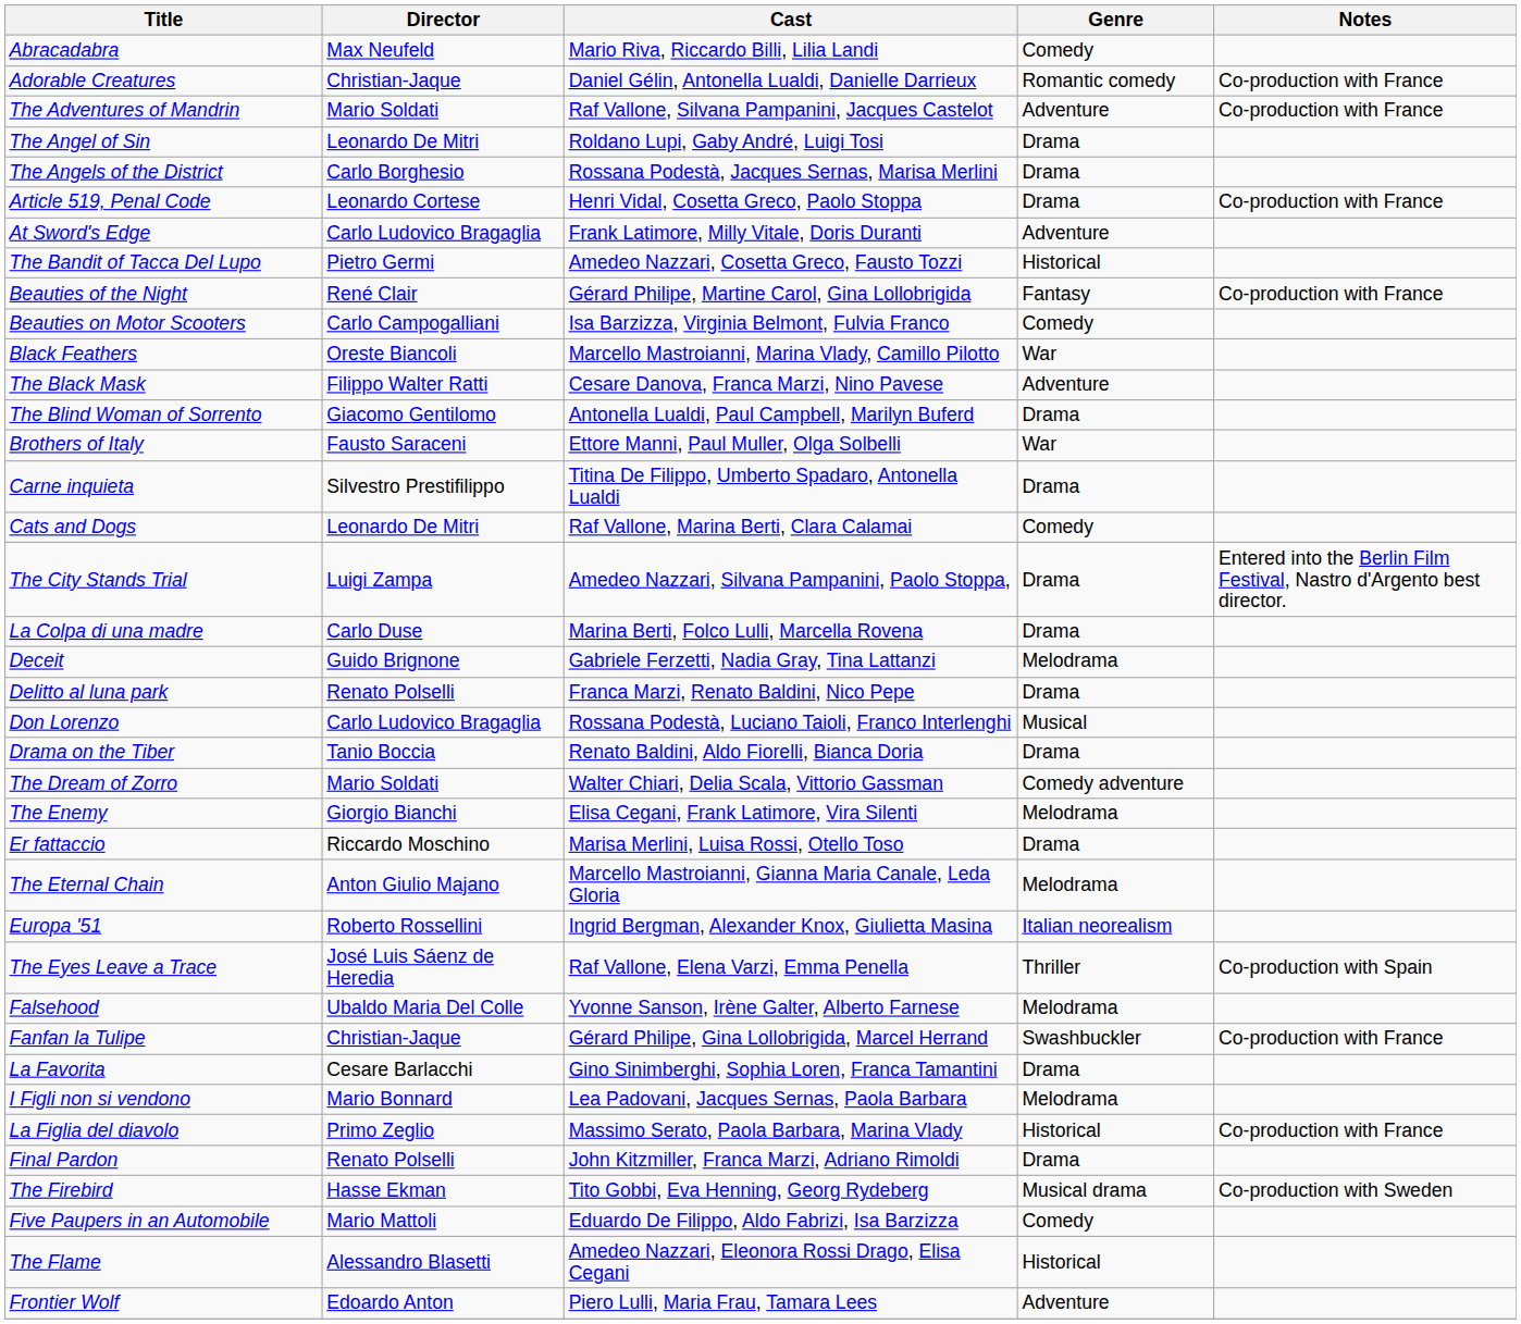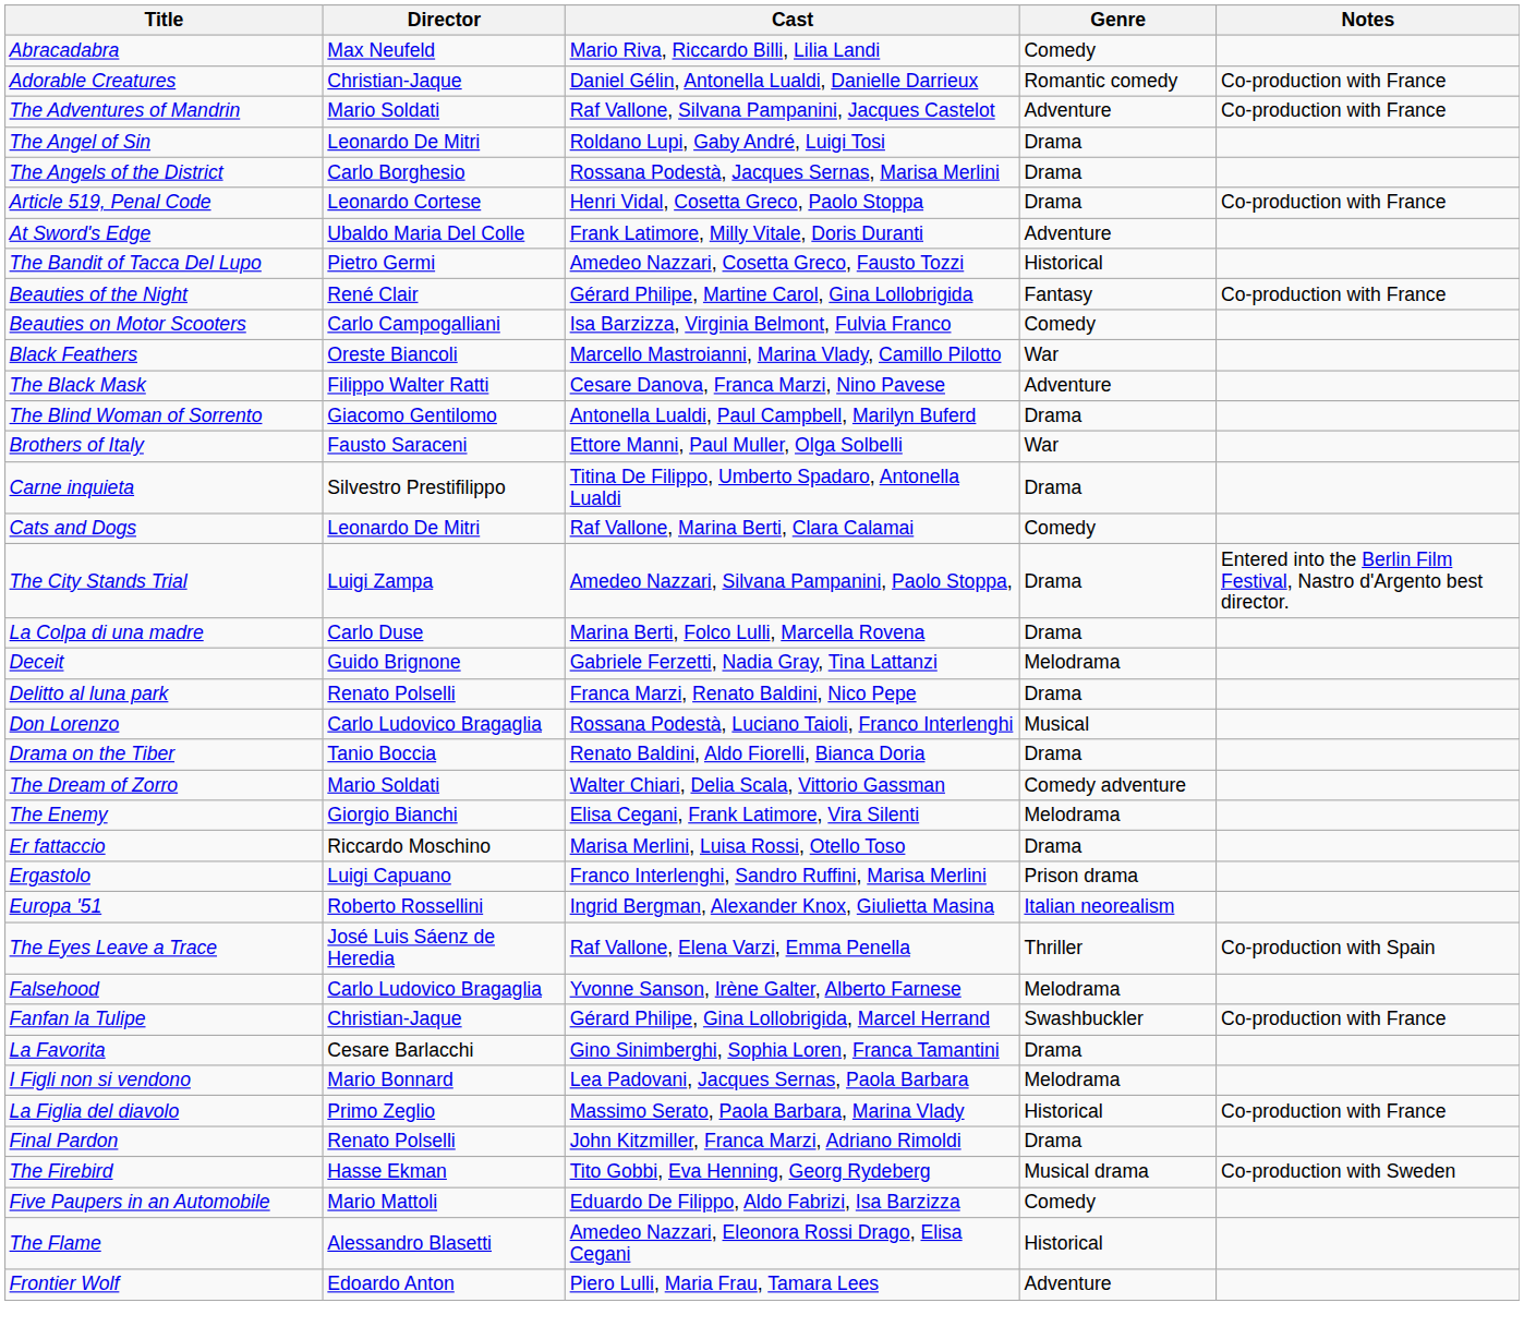 <table class="wikitable" style="width:100%;">
 <tr>
 <th style="width:21%;">Title</th>
 <th style="width:16%;">Director</th>
 <th style="width:30%;">Cast</th>
 <th style="width:13%;">Genre</th>
 <th style="width:20%;">Notes</th>
 </tr>
 <tr>
 <td><em><a href='#'>Abracadabra</a></em></td>
 <td><a href='#'>Max Neufeld</a></td>
 <td><a href='#'>Mario Riva</a>, <a href='#'>Riccardo Billi</a>, <a href='#'>Lilia Landi</a></td>
 <td>Comedy</td>
 <td></td>
 </tr>
 <tr>
 <td><em><a href='#'>Adorable Creatures</a></em></td>
 <td><a href='#'>Christian-Jaque</a></td>
 <td><a href='#'>Daniel Gélin</a>, <a href='#'>Antonella Lualdi</a>, <a href='#'>Danielle Darrieux </a></td>
 <td>Romantic comedy</td>
 <td>Co-production with France</td>
 </tr>
 <tr>
 <td><em><a href='#'>The Adventures of Mandrin</a></em></td>
 <td><a href='#'>Mario Soldati</a></td>
 <td><a href='#'>Raf Vallone</a>, <a href='#'>Silvana Pampanini</a>, <a href='#'>Jacques Castelot</a></td>
 <td>Adventure</td>
 <td>Co-production with France</td>
 </tr>
 <tr>
 <td><em><a href='#'>The Angel of Sin</a></em></td>
 <td><a href='#'>Leonardo De Mitri</a></td>
 <td><a href='#'>Roldano Lupi</a>, <a href='#'>Gaby André</a>, <a href='#'>Luigi Tosi</a></td>
 <td>Drama</td>
 <td></td>
 </tr>
 <tr>
 <td><em><a href='#'>The Angels of the District</a></em></td>
 <td><a href='#'>Carlo Borghesio</a></td>
 <td><a href='#'>Rossana Podestà</a>, <a href='#'>Jacques Sernas</a>, <a href='#'>Marisa Merlini</a></td>
 <td>Drama</td>
 <td></td>
 </tr>
 <tr>
 <td><em><a href='#'>Article 519, Penal Code</a></em></td>
 <td><a href='#'>Leonardo Cortese</a></td>
 <td><a href='#'>Henri Vidal</a>, <a href='#'>Cosetta Greco</a>, <a href='#'>Paolo Stoppa </a></td>
 <td>Drama</td>
 <td>Co-production with France</td>
 </tr>
 <tr>
 <td><em><a href='#'>At Sword's Edge</a></em></td>
-<td><a href='#'>Carlo Ludovico Bragaglia</a></td>
+<td><a href='#'>Ubaldo Maria Del Colle</a></td>
 <td><a href='#'>Frank Latimore</a>, <a href='#'>Milly Vitale</a>, <a href='#'>Doris Duranti</a></td>
 <td>Adventure</td>
 <td></td>
 </tr>
 <tr>
 <td><em><a href='#'>The Bandit of Tacca Del Lupo</a></em></td>
 <td><a href='#'>Pietro Germi</a></td>
 <td><a href='#'>Amedeo Nazzari</a>, <a href='#'>Cosetta Greco</a>, <a href='#'>Fausto Tozzi</a></td>
 <td>Historical</td>
 <td></td>
 </tr>
 <tr>
 <td><em><a href='#'>Beauties of the Night</a></em></td>
 <td><a href='#'>René Clair</a></td>
 <td><a href='#'>Gérard Philipe</a>, <a href='#'>Martine Carol</a>, <a href='#'>Gina Lollobrigida</a></td>
 <td>Fantasy</td>
 <td>Co-production with France</td>
 </tr>
 <tr>
 <td><em><a href='#'>Beauties on Motor Scooters</a></em></td>
 <td><a href='#'>Carlo Campogalliani</a></td>
 <td><a href='#'>Isa Barzizza</a>, <a href='#'>Virginia Belmont</a>, <a href='#'>Fulvia Franco</a></td>
 <td>Comedy</td>
 <td></td>
 </tr>
 <tr>
 <td><em><a href='#'>Black Feathers</a></em></td>
 <td><a href='#'>Oreste Biancoli</a></td>
 <td><a href='#'>Marcello Mastroianni</a>, <a href='#'>Marina Vlady</a>, <a href='#'>Camillo Pilotto</a></td>
 <td>War</td>
 <td></td>
 </tr>
 <tr>
 <td><em><a href='#'>The Black Mask</a></em></td>
 <td><a href='#'>Filippo Walter Ratti</a></td>
 <td><a href='#'>Cesare Danova</a>, <a href='#'>Franca Marzi</a>, <a href='#'>Nino Pavese</a></td>
 <td>Adventure</td>
 <td></td>
 </tr>
 <tr>
 <td><em><a href='#'>The Blind Woman of Sorrento</a></em></td>
 <td><a href='#'>Giacomo Gentilomo</a></td>
 <td><a href='#'>Antonella Lualdi</a>, <a href='#'>Paul Campbell</a>, <a href='#'>Marilyn Buferd</a></td>
 <td>Drama</td>
 <td></td>
 </tr>
 <tr>
 <td><em><a href='#'>Brothers of Italy</a></em></td>
 <td><a href='#'>Fausto Saraceni</a></td>
 <td><a href='#'>Ettore Manni</a>, <a href='#'>Paul Muller</a>, <a href='#'>Olga Solbelli</a></td>
 <td>War</td>
 <td></td>
 </tr>
 <tr>
 <td><em><a href='#'>Carne inquieta</a></em></td>
 <td>Silvestro Prestifilippo</td>
 <td><a href='#'>Titina De Filippo</a>, <a href='#'>Umberto Spadaro</a>, <a href='#'>Antonella Lualdi</a></td>
 <td>Drama</td>
 <td></td>
 </tr>
 <tr>
 <td><em><a href='#'>Cats and Dogs</a></em></td>
 <td><a href='#'>Leonardo De Mitri</a></td>
 <td><a href='#'>Raf Vallone</a>, <a href='#'>Marina Berti</a>, <a href='#'>Clara Calamai</a></td>
 <td>Comedy</td>
 <td></td>
 </tr>
 <tr>
 <td><em><a href='#'>The City Stands Trial</a></em></td>
 <td><a href='#'>Luigi Zampa</a></td>
 <td><a href='#'>Amedeo Nazzari</a>, <a href='#'>Silvana Pampanini</a>, <a href='#'>Paolo Stoppa</a>,</td>
 <td>Drama</td>
 <td>Entered into the <a href='#'>Berlin Film Festival</a>, Nastro d'Argento best director.</td>
 </tr>
 <tr>
 <td><em><a href='#'>La Colpa di una madre</a></em></td>
 <td><a href='#'>Carlo Duse</a></td>
 <td><a href='#'>Marina Berti</a>, <a href='#'>Folco Lulli</a>, <a href='#'>Marcella Rovena</a></td>
 <td>Drama</td>
 <td></td>
 </tr>
 <tr>
 <td><em><a href='#'>Deceit</a></em></td>
 <td><a href='#'>Guido Brignone</a></td>
 <td><a href='#'>Gabriele Ferzetti</a>, <a href='#'>Nadia Gray</a>, <a href='#'>Tina Lattanzi</a></td>
 <td>Melodrama</td>
 <td></td>
 </tr>
 <tr>
 <td><em><a href='#'>Delitto al luna park</a></em></td>
 <td><a href='#'>Renato Polselli</a></td>
 <td><a href='#'>Franca Marzi</a>, <a href='#'>Renato Baldini</a>, <a href='#'>Nico Pepe</a></td>
 <td>Drama</td>
 <td></td>
 </tr>
 <tr>
 <td><em><a href='#'>Don Lorenzo</a></em></td>
 <td><a href='#'>Carlo Ludovico Bragaglia</a></td>
 <td><a href='#'>Rossana Podestà</a>, <a href='#'>Luciano Taioli</a>, <a href='#'>Franco Interlenghi</a></td>
 <td>Musical</td>
 <td></td>
 </tr>
 <tr>
 <td><em><a href='#'>Drama on the Tiber</a></em></td>
 <td><a href='#'>Tanio Boccia</a></td>
 <td><a href='#'>Renato Baldini</a>, <a href='#'>Aldo Fiorelli</a>, <a href='#'>Bianca Doria</a></td>
 <td>Drama</td>
 <td></td>
 </tr>
 <tr>
 <td><em><a href='#'>The Dream of Zorro</a></em></td>
 <td><a href='#'>Mario Soldati</a></td>
 <td><a href='#'>Walter Chiari</a>, <a href='#'>Delia Scala</a>, <a href='#'>Vittorio Gassman</a></td>
 <td>Comedy adventure</td>
 <td></td>
 </tr>
 <tr>
 <td><em><a href='#'>The Enemy</a></em></td>
 <td><a href='#'>Giorgio Bianchi</a></td>
 <td><a href='#'>Elisa Cegani</a>, <a href='#'>Frank Latimore</a>, <a href='#'>Vira Silenti</a></td>
 <td>Melodrama</td>
 <td></td>
 </tr>
 <tr>
 <td><em><a href='#'>Er fattaccio</a></em></td>
 <td>Riccardo Moschino</td>
 <td><a href='#'>Marisa Merlini</a>, <a href='#'>Luisa Rossi</a>, <a href='#'>Otello Toso</a></td>
 <td>Drama</td>
 <td></td>
 </tr>
 <tr>
-<td><em><a href='#'>The Eternal Chain</a></em></td>
-<td><a href='#'>Anton Giulio Majano</a></td>
-<td><a href='#'>Marcello Mastroianni</a>, <a href='#'>Gianna Maria Canale</a>, <a href='#'>Leda Gloria</a></td>
-<td>Melodrama</td>
+<td><em><a href='#'>Ergastolo</a></em></td>
+<td><a href='#'>Luigi Capuano</a></td>
+<td><a href='#'>Franco Interlenghi</a>, <a href='#'>Sandro Ruffini</a>, <a href='#'>Marisa Merlini</a></td>
+<td>Prison drama</td>
 <td></td>
 </tr>
 <tr>
 <td><em><a href='#'>Europa '51</a></em></td>
 <td><a href='#'>Roberto Rossellini</a></td>
 <td><a href='#'>Ingrid Bergman</a>, <a href='#'>Alexander Knox</a>, <a href='#'>Giulietta Masina</a></td>
 <td><a href='#'>Italian neorealism</a></td>
 <td></td>
 </tr>
 <tr>
 <td><em><a href='#'>The Eyes Leave a Trace</a></em></td>
 <td><a href='#'>José Luis Sáenz de Heredia</a></td>
 <td><a href='#'>Raf Vallone</a>, <a href='#'>Elena Varzi</a>, <a href='#'>Emma Penella</a></td>
 <td>Thriller</td>
 <td>Co-production with Spain</td>
 </tr>
 <tr>
 <td><em><a href='#'>Falsehood</a></em></td>
-<td><a href='#'>Ubaldo Maria Del Colle</a></td>
+<td><a href='#'>Carlo Ludovico Bragaglia</a></td>
 <td><a href='#'>Yvonne Sanson</a>, <a href='#'>Irène Galter</a>, <a href='#'>Alberto Farnese</a></td>
 <td>Melodrama</td>
 <td></td>
 </tr>
 <tr>
 <td><em><a href='#'>Fanfan la Tulipe</a></em></td>
 <td><a href='#'>Christian-Jaque</a></td>
 <td><a href='#'>Gérard Philipe</a>, <a href='#'>Gina Lollobrigida</a>, <a href='#'>Marcel Herrand</a></td>
 <td>Swashbuckler</td>
 <td>Co-production with France</td>
 </tr>
 <tr>
 <td><em><a href='#'>La Favorita</a></em></td>
 <td>Cesare Barlacchi</td>
 <td><a href='#'>Gino Sinimberghi</a>, <a href='#'>Sophia Loren</a>, <a href='#'>Franca Tamantini</a></td>
 <td>Drama</td>
 <td></td>
 </tr>
 <tr>
 <td><em><a href='#'>I Figli non si vendono</a></em></td>
 <td><a href='#'>Mario Bonnard</a></td>
 <td><a href='#'>Lea Padovani</a>, <a href='#'>Jacques Sernas</a>, <a href='#'>Paola Barbara</a></td>
 <td>Melodrama</td>
 <td></td>
 </tr>
 <tr>
 <td><em><a href='#'>La Figlia del diavolo</a></em></td>
 <td><a href='#'>Primo Zeglio</a></td>
 <td><a href='#'>Massimo Serato</a>, <a href='#'>Paola Barbara</a>, <a href='#'>Marina Vlady</a></td>
 <td>Historical</td>
 <td>Co-production with France</td>
 </tr>
 <tr>
 <td><em><a href='#'>Final Pardon</a></em></td>
 <td><a href='#'>Renato Polselli</a></td>
 <td><a href='#'>John Kitzmiller</a>, <a href='#'>Franca Marzi</a>, <a href='#'>Adriano Rimoldi</a></td>
 <td>Drama</td>
 <td></td>
 </tr>
 <tr>
 <td><em><a href='#'>The Firebird</a></em></td>
 <td><a href='#'>Hasse Ekman</a></td>
 <td><a href='#'>Tito Gobbi</a>, <a href='#'>Eva Henning</a>, <a href='#'>Georg Rydeberg</a></td>
 <td>Musical drama</td>
 <td>Co-production with Sweden</td>
 </tr>
 <tr>
 <td><em><a href='#'>Five Paupers in an Automobile</a></em></td>
 <td><a href='#'>Mario Mattoli</a></td>
 <td><a href='#'>Eduardo De Filippo</a>, <a href='#'>Aldo Fabrizi</a>, <a href='#'>Isa Barzizza</a></td>
 <td>Comedy</td>
 <td></td>
 </tr>
 <tr>
 <td><em><a href='#'>The Flame</a></em></td>
 <td><a href='#'>Alessandro Blasetti</a></td>
 <td><a href='#'>Amedeo Nazzari</a>, <a href='#'>Eleonora Rossi Drago</a>, <a href='#'>Elisa Cegani</a></td>
 <td>Historical</td>
 <td></td>
 </tr>
 <tr>
 <td><em><a href='#'>Frontier Wolf</a></em></td>
 <td><a href='#'>Edoardo Anton</a></td>
 <td><a href='#'>Piero Lulli</a>, <a href='#'>Maria Frau</a>, <a href='#'>Tamara Lees</a></td>
 <td>Adventure</td>
 <td></td>
 </tr>
 <tr>
 </tr>
 </table>
